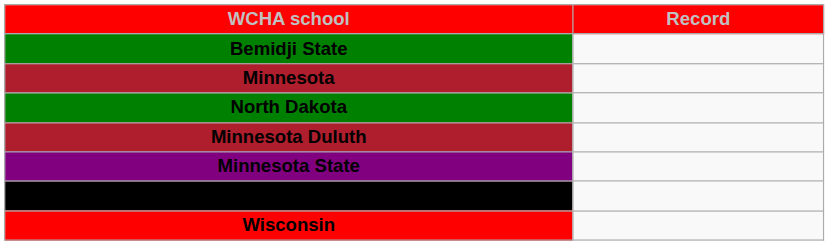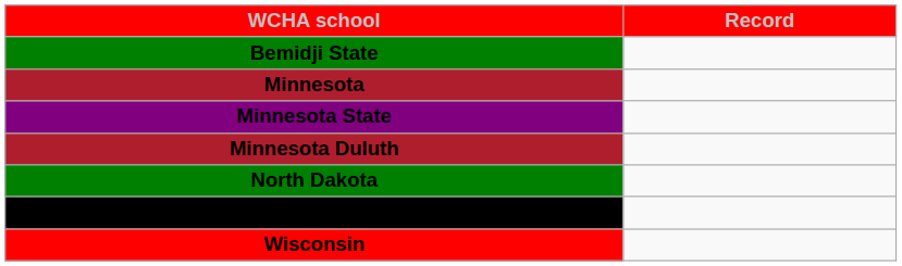 <table class="wikitable" style="width:80%;">
 <tr style="text-align:center; background:red; color:silver;">
 <td><strong>WCHA school</strong></td>
 <td><strong>Record</strong></td>
 </tr>
 <tr style="text-align:center;" bgcolor="">
 <td style="background:green;"><span> <strong>Bemidji State</strong></span></td>
 <td></td>
 </tr>
 <tr style="text-align:center;" bgcolor="">
 <td style="background:#af1e2d;"><span><strong>Minnesota</strong></span></td>
 <td></td>
 </tr>
 <tr style="text-align:center;" bgcolor="">
-<td style="background:green;"><span> <strong>North Dakota</strong></span></td>
+<td style="background:purple;"><span> <strong>Minnesota State</strong></span></td>
 <td></td>
 </tr>
 <tr style="text-align:center;" bgcolor="">
 <td style="background:#af1e2d;"><span><strong>Minnesota Duluth</strong></span></td>
 <td></td>
 </tr>
 <tr style="text-align:center;" bgcolor="">
-<td style="background:purple;"><span> <strong>Minnesota State</strong></span></td>
+<td style="background:green;"><span> <strong>North Dakota</strong></span></td>
 <td></td>
 </tr>
 <tr style="text-align:center;" bgcolor="">
 <td style="background:black;"><span><strong>St. Cloud State</strong></span></td>
 <td></td>
 </tr>
 <tr style="text-align:center;" bgcolor="">
 <td style="background:red;"><span><strong>Wisconsin</strong></span></td>
 <td></td>
 </tr>
 </table>
